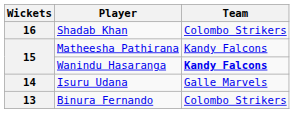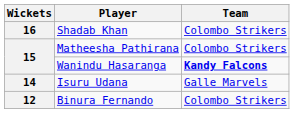 <table class="wikitable">
 <tr>
 <th>Wickets</th>
 <th>Player</th>
 <th>Team</th>
 </tr>
 <tr>
 <th>16</th>
 <td><a href='#'>Shadab Khan</a></td>
 <td><a href='#'>Colombo Strikers</a></td>
 </tr>
 <tr>
 <th rowspan=2>15</th>
 <td><a href='#'>Matheesha Pathirana</a></td>
-<td><a href='#'>Kandy Falcons</a></td>
+<td><a href='#'>Colombo Strikers</a></td>
 </tr>
 <tr>
 <td><a href='#'>Wanindu Hasaranga</a></td>
 <td><strong><a href='#'>Kandy Falcons</a></strong></td>
 </tr>
 <tr>
 <th>14</th>
 <td><a href='#'>Isuru Udana</a></td>
 <td><a href='#'>Galle Marvels</a></td>
 </tr>
 <tr>
-<th>13</th>
+<th>12</th>
 <td><a href='#'>Binura Fernando</a></td>
 <td><a href='#'>Colombo Strikers</a></td>
 </tr>
 </table>
